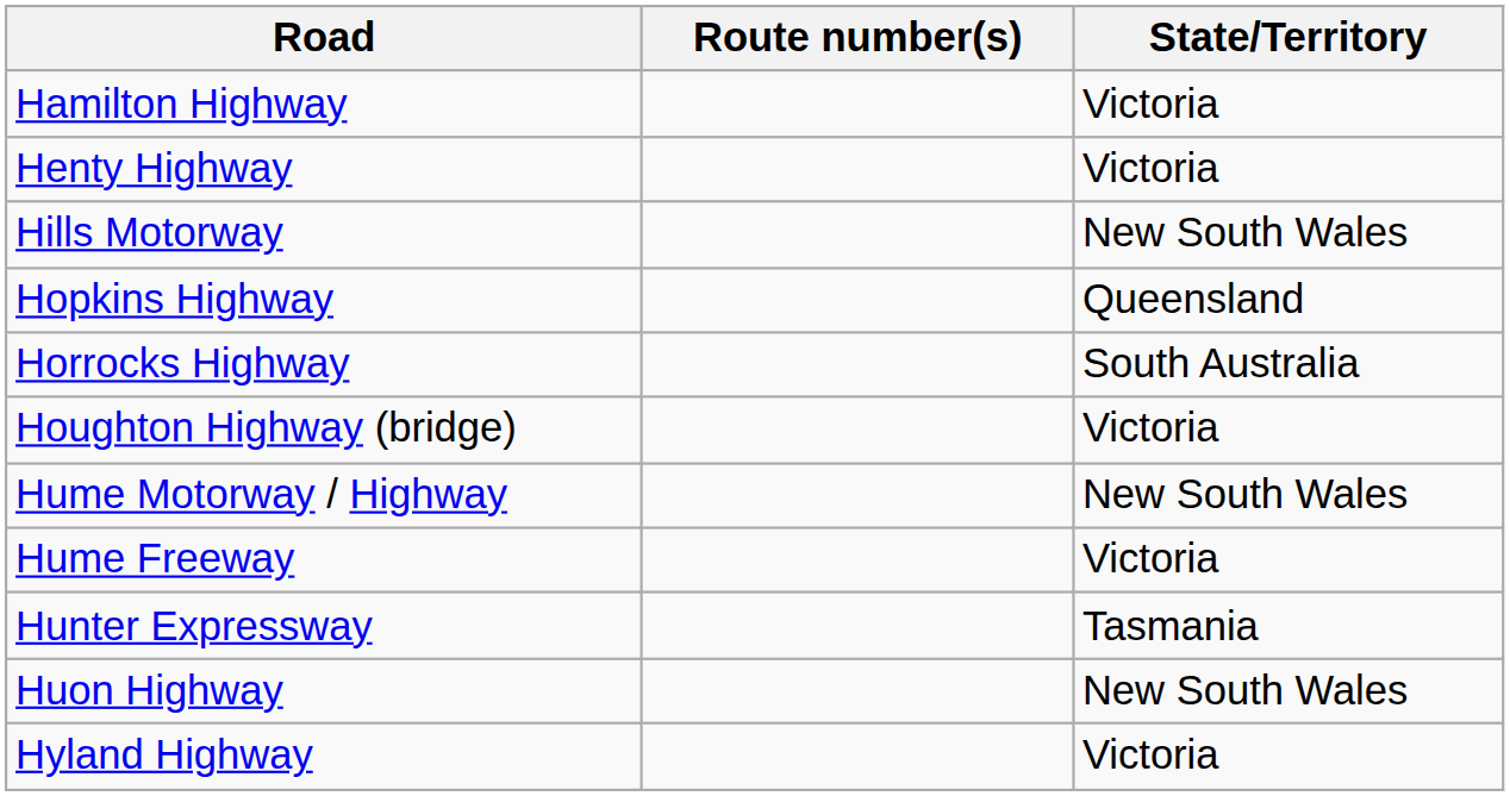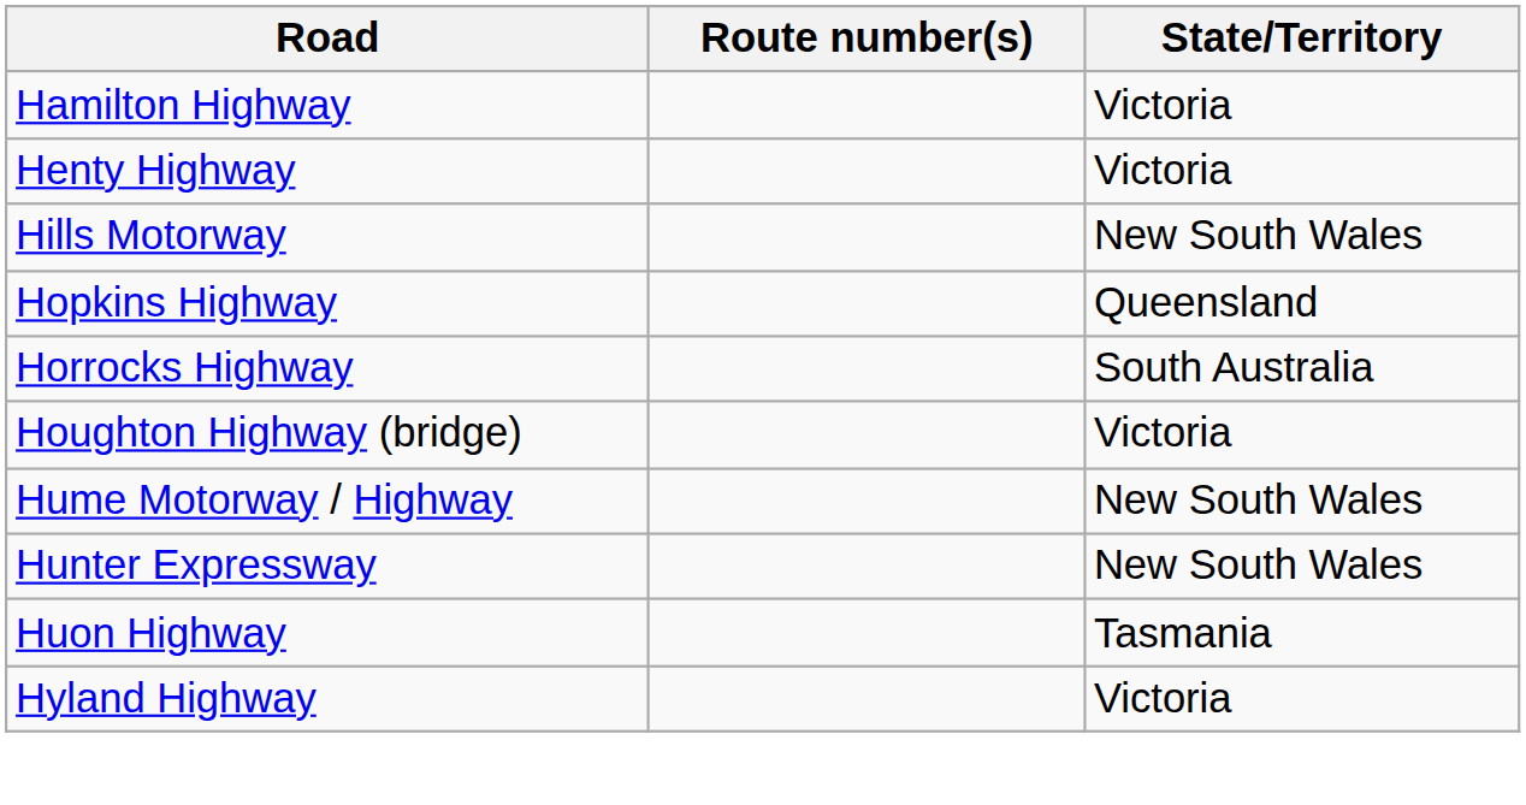 <table class=wikitable>
 <tr>
 <th style="width:15em;">Road</th>
 <th style="width:10em;">Route number(s)</th>
 <th style="width:10em;">State/Territory</th>
 </tr>
 <tr>
 <td><a href='#'>Hamilton Highway</a></td>
 <td></td>
 <td>Victoria</td>
 </tr>
 <tr>
 <td><a href='#'>Henty Highway</a></td>
 <td> </td>
 <td>Victoria</td>
 </tr>
 <tr>
 <td><a href='#'>Hills Motorway</a></td>
 <td></td>
 <td>New South Wales</td>
 </tr>
 <tr>
 <td><a href='#'>Hopkins Highway</a></td>
 <td></td>
 <td>Queensland</td>
 </tr>
 <tr>
 <td><a href='#'>Horrocks Highway</a></td>
 <td> </td>
 <td>South Australia</td>
 </tr>
 <tr>
 <td><a href='#'>Houghton Highway</a> (bridge)</td>
 <td></td>
 <td>Victoria</td>
 </tr>
 <tr>
 <td><a href='#'>Hume Motorway</a> / <a href='#'>Highway</a></td>
 <td>  </td>
 <td>New South Wales</td>
 </tr>
 <tr>
-<td><a href='#'>Hume Freeway</a></td>
-<td></td>
-<td>Victoria</td>
-</tr>
-<tr>
 <td><a href='#'>Hunter Expressway</a></td>
 <td></td>
-<td>Tasmania</td>
+<td>New South Wales</td>
 </tr>
 <tr>
 <td><a href='#'>Huon Highway</a></td>
 <td></td>
-<td>New South Wales</td>
+<td>Tasmania</td>
 </tr>
 <tr>
 <td><a href='#'>Hyland Highway</a></td>
 <td></td>
 <td>Victoria</td>
 </tr>
 </table>
